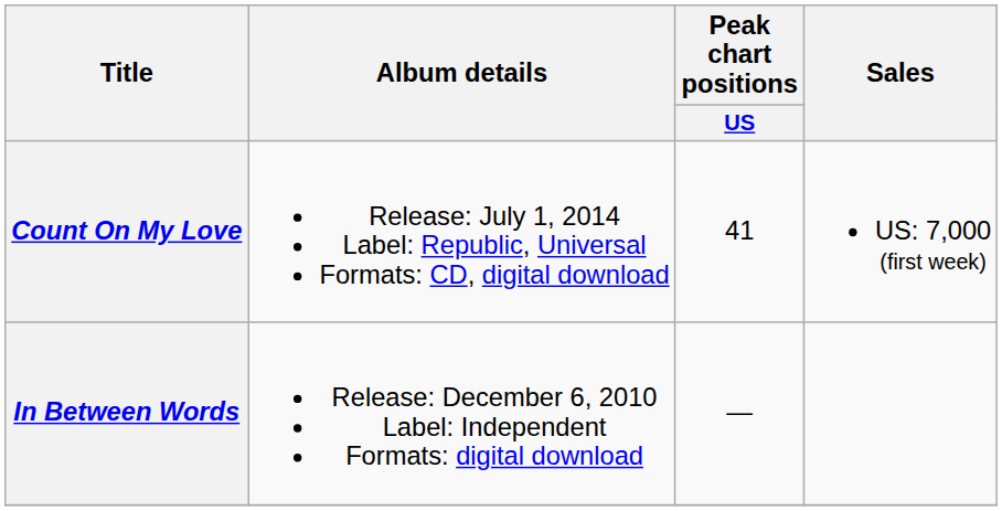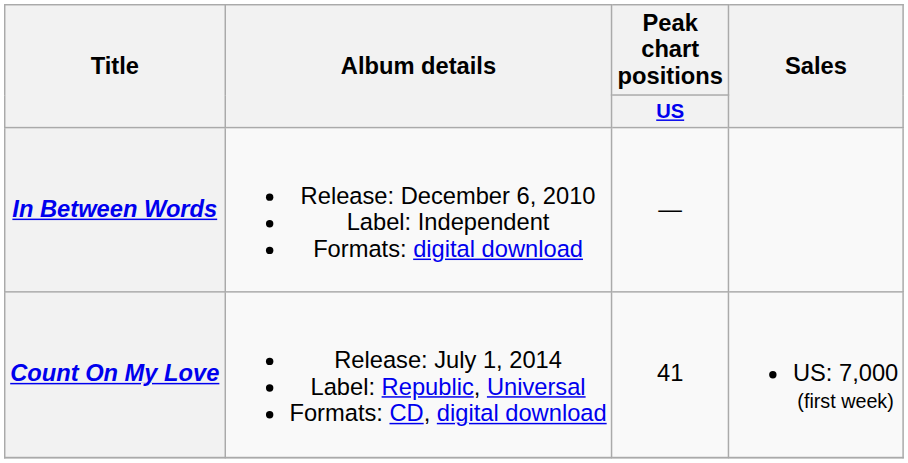 <table class="wikitable plainrowheaders" style="text-align:center;">
 <tr>
 <th scope="col" rowspan="2">Title</th>
 <th scope="col" rowspan="2">Album details</th>
 <th scope="col" colspan="1">Peak chart positions</th>
 <th scope="col" rowspan="2">Sales</th>
 </tr>
 <tr>
 <th scope="col" style="width:3em;font-size:85%;"><a href='#'>US</a></th>
 </tr>
 <tr>
+<th scope="row"><em><a href='#'>In Between Words</a></em></th>
+<td><br><ul><li>Release: December 6, 2010</li><li>Label: Independent</li><li>Formats: <a href='#'>digital download</a></li></ul></td>
+<td>—</td>
+<td></td>
+</tr>
+<tr>
 <th scope="row"><em><a href='#'>Count On My Love</a></em></th>
 <td><br><ul><li>Release: July 1, 2014</li><li>Label: <a href='#'>Republic</a>, <a href='#'>Universal</a></li><li>Formats: <a href='#'>CD</a>, <a href='#'>digital download</a></li></ul></td>
 <td>41</td>
 <td><br><ul><li>US: 7,000<br><small>(first week)</small></li></ul></td>
 </tr>
 <tr>
-<th scope="row"><em><a href='#'>In Between Words</a></em></th>
-<td><br><ul><li>Release: December 6, 2010</li><li>Label: Independent</li><li>Formats: <a href='#'>digital download</a></li></ul></td>
-<td>—</td>
-<td></td>
-</tr>
-<tr>
 </tr>
 </table>
